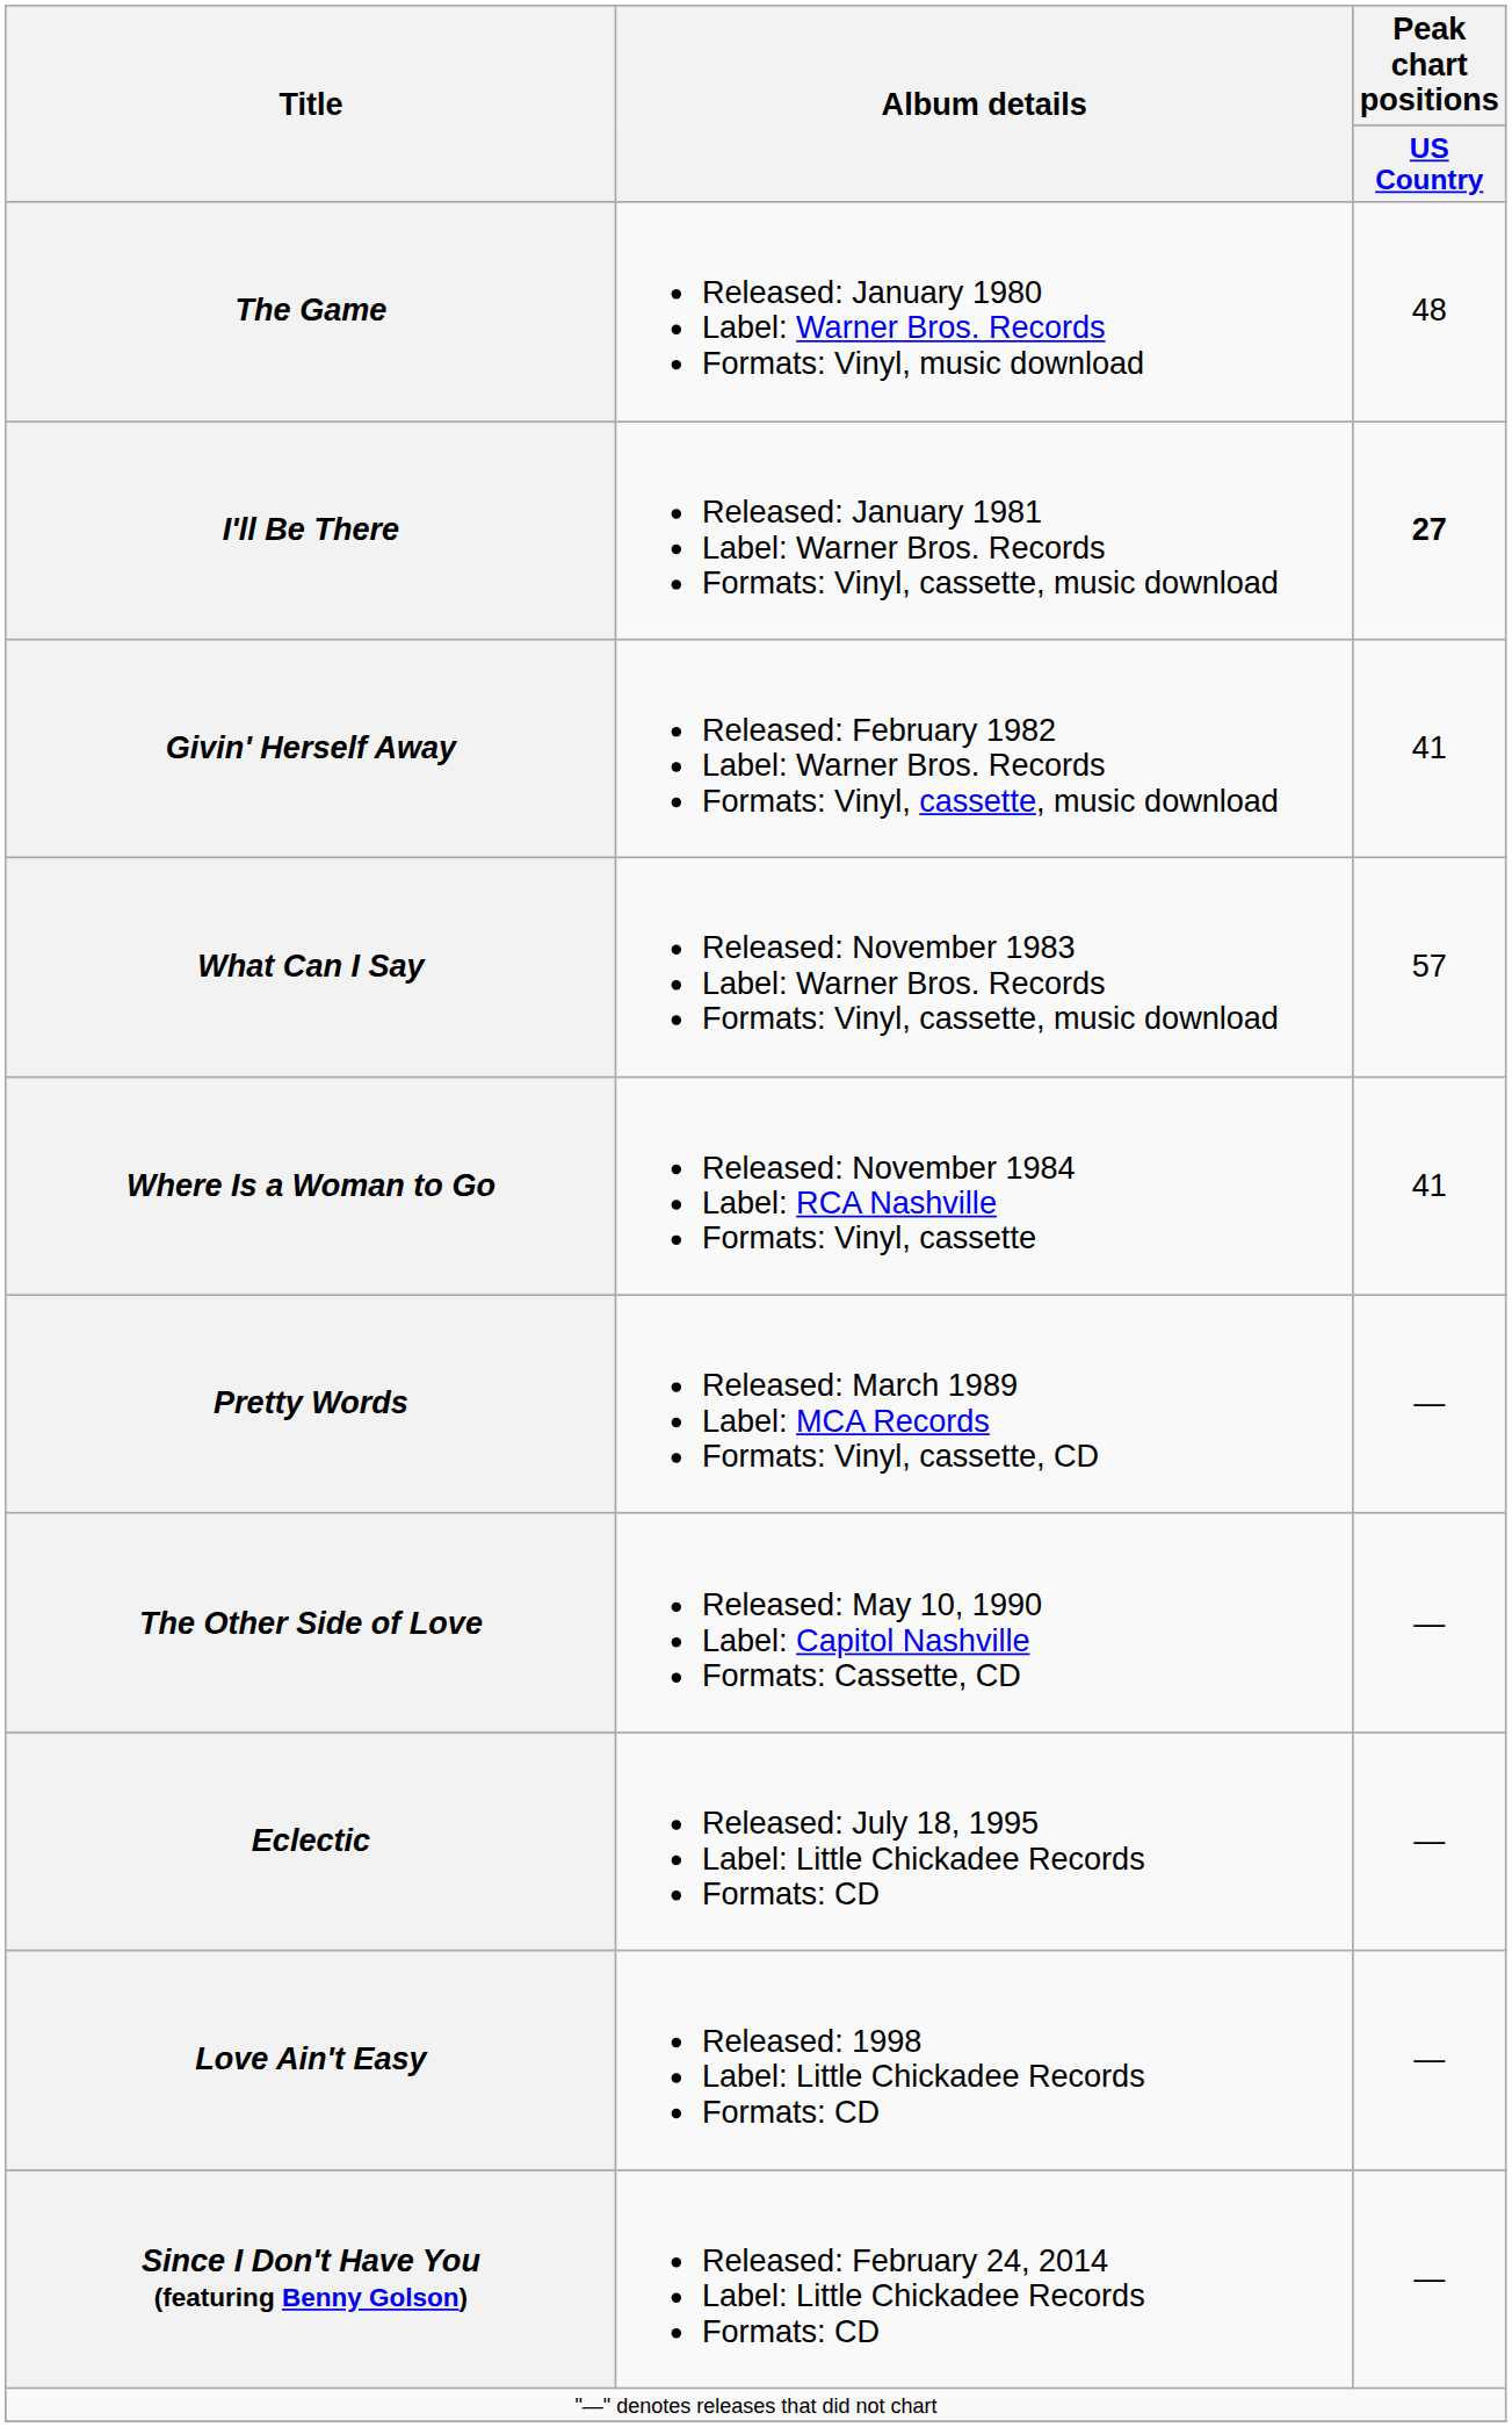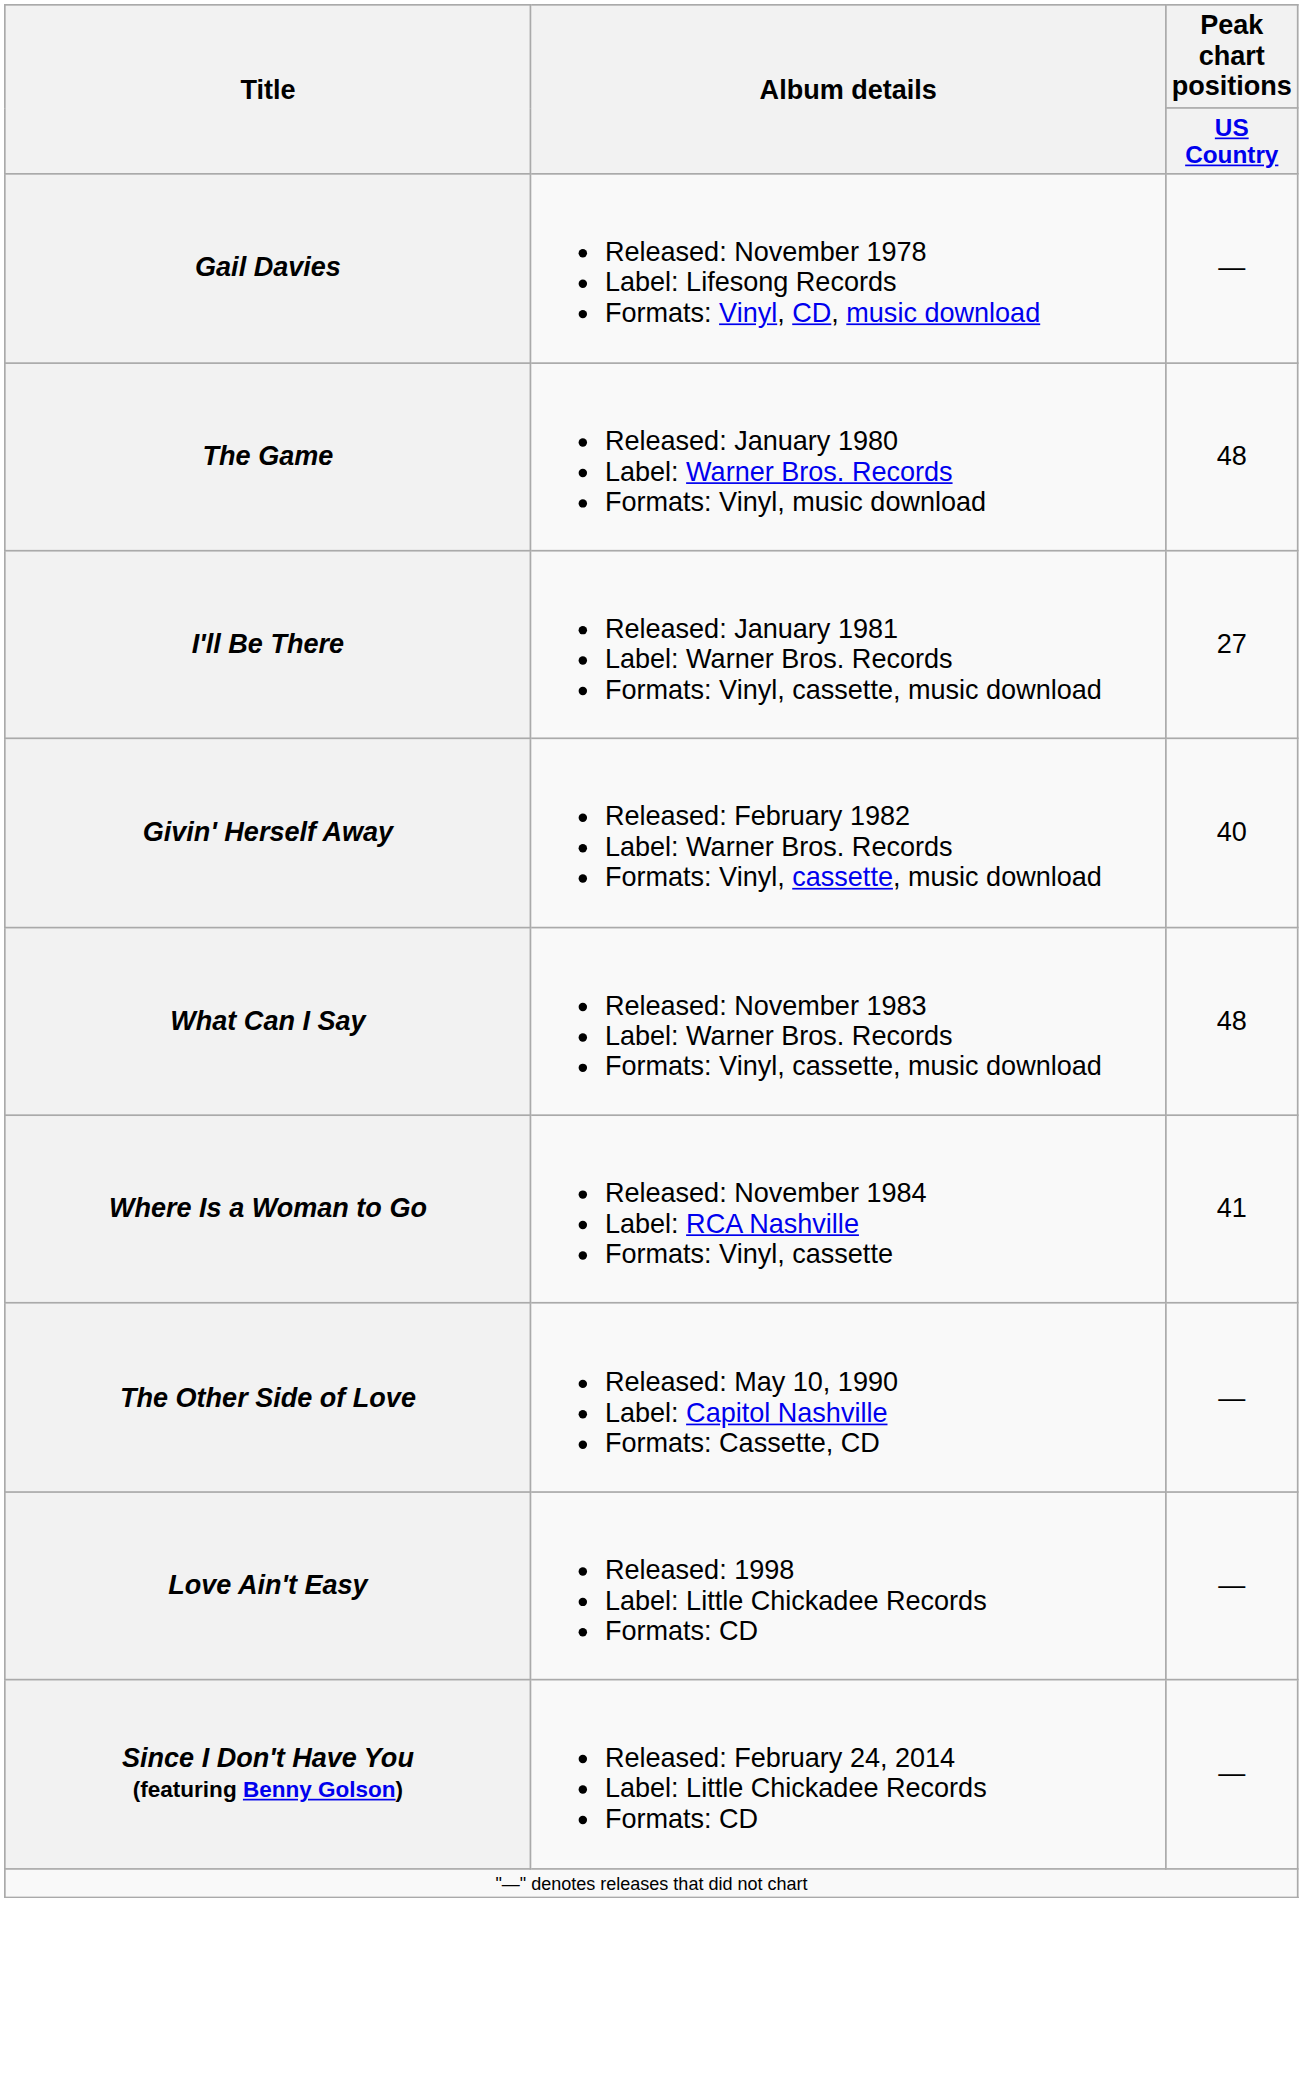 <table class="wikitable plainrowheaders" style="text-align:center;" border="1">
 <tr>
 <th scope="col" rowspan="2" style="width:19em;">Title</th>
 <th scope="col" rowspan="2" style="width:23em;">Album details</th>
 <th scope="col" colspan="1">Peak chart<br>positions</th>
 </tr>
 <tr>
 <th scope="col" style="width:3.7em;font-size:90%;"><a href='#'>US Country</a><br></th>
 </tr>
 <tr>
+<th scope="row"><em>Gail Davies</em></th>
+<td align="left"><br><ul><li>Released: November 1978</li><li>Label: Lifesong Records</li><li>Formats: <a href='#'>Vinyl</a>, <a href='#'>CD</a>, <a href='#'>music download</a></li></ul></td>
+<td>—</td>
+</tr>
+<tr>
 <th scope="row"><em>The Game</em></th>
 <td align="left"><br><ul><li>Released: January 1980</li><li>Label: <a href='#'>Warner Bros. Records</a></li><li>Formats: Vinyl, music download</li></ul></td>
 <td>48</td>
 </tr>
 <tr>
 <th scope="row"><em>I'll Be There</em></th>
 <td align="left"><br><ul><li>Released: January 1981</li><li>Label: Warner Bros. Records</li><li>Formats: Vinyl, cassette, music download</li></ul></td>
-<td><strong>27</strong></td>
+<td>27</td>
 </tr>
 <tr>
 <th scope="row"><em>Givin' Herself Away</em></th>
 <td align="left"><br><ul><li>Released: February 1982</li><li>Label: Warner Bros. Records</li><li>Formats: Vinyl, <a href='#'>cassette</a>, music download</li></ul></td>
-<td>41</td>
+<td>40</td>
 </tr>
 <tr>
 <th scope="row"><em>What Can I Say</em></th>
 <td align="left"><br><ul><li>Released: November 1983</li><li>Label: Warner Bros. Records</li><li>Formats: Vinyl, cassette, music download</li></ul></td>
-<td>57</td>
+<td>48</td>
 </tr>
 <tr>
 <th scope="row"><em>Where Is a Woman to Go</em></th>
 <td align="left"><br><ul><li>Released: November 1984</li><li>Label: <a href='#'>RCA Nashville</a></li><li>Formats: Vinyl, cassette</li></ul></td>
 <td>41</td>
 </tr>
 <tr>
-<th scope="row"><em>Pretty Words</em></th>
-<td align="left"><br><ul><li>Released: March 1989</li><li>Label: <a href='#'>MCA Records</a></li><li>Formats: Vinyl, cassette, CD</li></ul></td>
-<td>—</td>
-</tr>
-<tr>
 <th scope="row"><em>The Other Side of Love</em></th>
 <td align="left"><br><ul><li>Released: May 10, 1990</li><li>Label: <a href='#'>Capitol Nashville</a></li><li>Formats: Cassette, CD</li></ul></td>
-<td>—</td>
-</tr>
-<tr>
-<th scope="row"><em>Eclectic</em></th>
-<td align="left"><br><ul><li>Released: July 18, 1995</li><li>Label: Little Chickadee Records</li><li>Formats: CD</li></ul></td>
 <td>—</td>
 </tr>
 <tr>
 <th scope="row"><em>Love Ain't Easy</em></th>
 <td align="left"><br><ul><li>Released: 1998</li><li>Label: Little Chickadee Records</li><li>Formats: CD</li></ul></td>
 <td>—</td>
 </tr>
 <tr>
 <th scope="row"><em>Since I Don't Have You</em><br><small>(featuring <a href='#'>Benny Golson</a>)</small></th>
 <td align="left"><br><ul><li>Released: February 24, 2014</li><li>Label: Little Chickadee Records</li><li>Formats: CD</li></ul></td>
 <td>—</td>
 </tr>
 <tr>
 <td colspan="3" style="font-size:8pt">"—" denotes releases that did not chart</td>
 </tr>
 <tr>
 </tr>
 </table>
